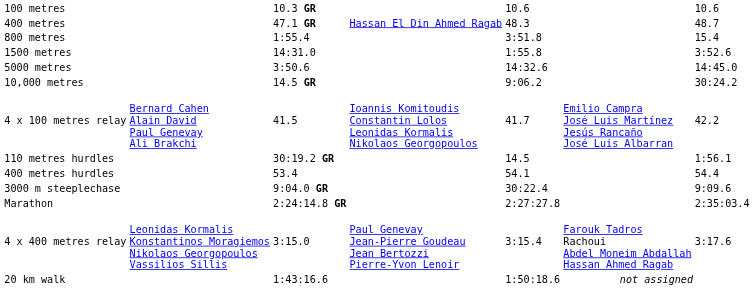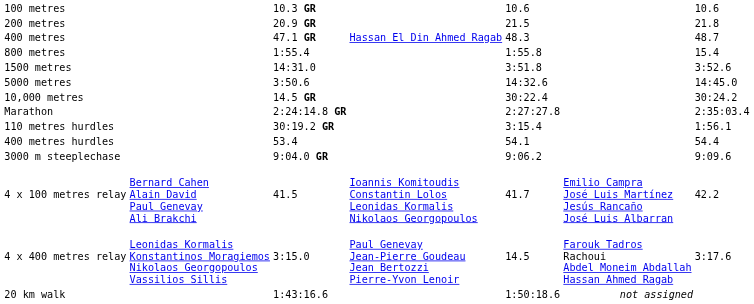 <table>
 <tr>
 <td>100 metres</td>
 <td></td>
 <td>10.3 <strong>GR</strong></td>
 <td></td>
 <td>10.6</td>
 <td></td>
 <td>10.6</td>
+</tr>
+<tr>
+<td>200 metres</td>
+<td></td>
+<td>20.9 <strong>GR</strong></td>
+<td></td>
+<td>21.5</td>
+<td></td>
+<td>21.8</td>
 </tr>
 <tr>
 <td>400 metres</td>
 <td></td>
 <td>47.1 <strong>GR</strong></td>
 <td><a href='#'>Hassan El Din Ahmed Ragab</a></td>
 <td>48.3</td>
 <td></td>
 <td>48.7</td>
 </tr>
 <tr>
 <td>800 metres</td>
 <td></td>
 <td>1:55.4</td>
 <td></td>
-<td>3:51.8</td>
+<td>1:55.8</td>
 <td></td>
 <td>15.4</td>
 </tr>
 <tr>
 <td>1500 metres</td>
 <td></td>
 <td>14:31.0</td>
 <td></td>
-<td>1:55.8</td>
+<td>3:51.8</td>
 <td></td>
 <td>3:52.6</td>
 </tr>
 <tr>
 <td>5000 metres</td>
 <td></td>
 <td>3:50.6</td>
 <td></td>
 <td>14:32.6</td>
 <td></td>
 <td>14:45.0</td>
 </tr>
 <tr>
 <td>10,000 metres</td>
 <td></td>
 <td>14.5 <strong>GR</strong></td>
 <td></td>
-<td>9:06.2</td>
+<td>30:22.4</td>
 <td></td>
 <td>30:24.2</td>
 </tr>
 <tr>
-<td>4 x 100 metres relay</td>
-<td><br><a href='#'>Bernard Cahen</a><br><a href='#'>Alain David</a><br><a href='#'>Paul Genevay</a><br><a href='#'>Ali Brakchi</a></td>
-<td>41.5</td>
-<td><br><a href='#'>Ioannis Komitoudis</a><br><a href='#'>Constantin Lolos</a><br><a href='#'>Leonidas Kormalis</a><br><a href='#'>Nikolaos Georgopoulos</a></td>
-<td>41.7</td>
-<td><br><a href='#'>Emilio Campra</a><br><a href='#'>José Luis Martínez</a><br><a href='#'>Jesús Rancaño</a><br><a href='#'>José Luis Albarran</a></td>
-<td>42.2</td>
+<td>Marathon</td>
+<td></td>
+<td>2:24:14.8 <strong>GR</strong></td>
+<td></td>
+<td>2:27:27.8</td>
+<td></td>
+<td>2:35:03.4</td>
 </tr>
 <tr>
 <td>110 metres hurdles</td>
 <td></td>
 <td>30:19.2 <strong>GR</strong></td>
 <td></td>
-<td>14.5</td>
+<td>3:15.4</td>
 <td></td>
 <td>1:56.1</td>
 </tr>
 <tr>
 <td>400 metres hurdles</td>
 <td></td>
 <td>53.4</td>
 <td></td>
 <td>54.1</td>
 <td></td>
 <td>54.4</td>
 </tr>
 <tr>
 <td>3000 m steeplechase</td>
 <td></td>
 <td>9:04.0 <strong>GR</strong></td>
 <td></td>
-<td>30:22.4</td>
+<td>9:06.2</td>
 <td></td>
 <td>9:09.6</td>
 </tr>
 <tr>
-<td>Marathon</td>
-<td></td>
-<td>2:24:14.8 <strong>GR</strong></td>
-<td></td>
-<td>2:27:27.8</td>
-<td></td>
-<td>2:35:03.4</td>
+<td>4 x 100 metres relay</td>
+<td><br><a href='#'>Bernard Cahen</a><br><a href='#'>Alain David</a><br><a href='#'>Paul Genevay</a><br><a href='#'>Ali Brakchi</a></td>
+<td>41.5</td>
+<td><br><a href='#'>Ioannis Komitoudis</a><br><a href='#'>Constantin Lolos</a><br><a href='#'>Leonidas Kormalis</a><br><a href='#'>Nikolaos Georgopoulos</a></td>
+<td>41.7</td>
+<td><br><a href='#'>Emilio Campra</a><br><a href='#'>José Luis Martínez</a><br><a href='#'>Jesús Rancaño</a><br><a href='#'>José Luis Albarran</a></td>
+<td>42.2</td>
 </tr>
 <tr>
 <td>4 x 400 metres relay</td>
 <td><br><a href='#'>Leonidas Kormalis</a><br><a href='#'>Konstantinos Moragiemos</a><br><a href='#'>Nikolaos Georgopoulos</a><br><a href='#'>Vassilios Sillis</a></td>
 <td>3:15.0</td>
 <td><br><a href='#'>Paul Genevay</a><br><a href='#'>Jean-Pierre Goudeau</a><br><a href='#'>Jean Bertozzi</a><br><a href='#'>Pierre-Yvon Lenoir</a></td>
-<td>3:15.4</td>
+<td>14.5</td>
 <td><br><a href='#'>Farouk Tadros</a><br>Rachoui<br><a href='#'>Abdel Moneim Abdallah</a><br><a href='#'>Hassan Ahmed Ragab</a></td>
 <td>3:17.6</td>
 </tr>
 <tr>
 <td>20 km walk</td>
 <td></td>
 <td>1:43:16.6</td>
 <td></td>
 <td>1:50:18.6</td>
 <td align=center colspan=2><em>not assigned</em></td>
 </tr>
 </table>
